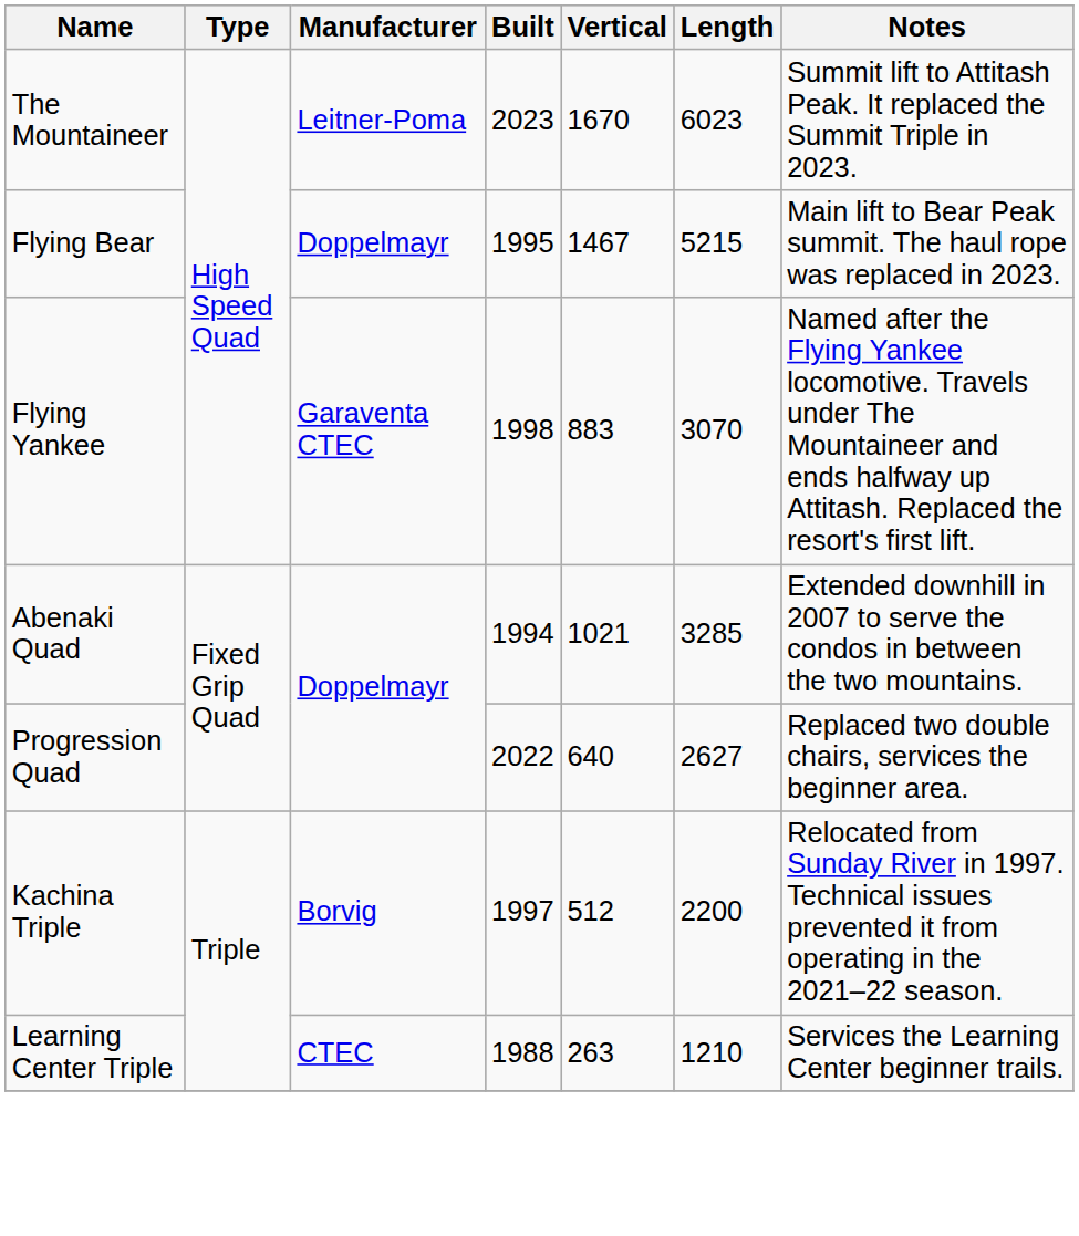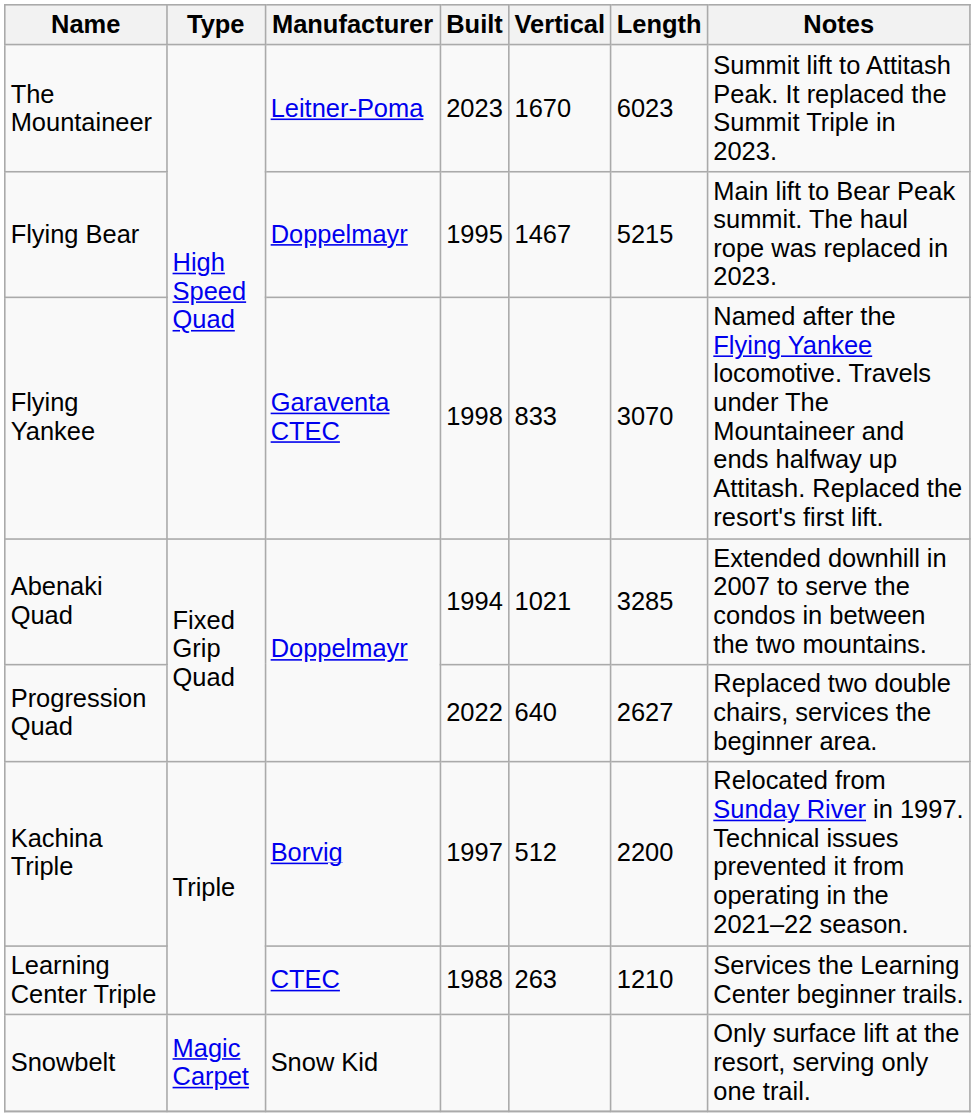 <table class="wikitable">
 <tr>
 <th>Name</th>
 <th>Type</th>
 <th>Manufacturer</th>
 <th>Built</th>
 <th>Vertical<br></th>
 <th>Length<br></th>
 <th>Notes</th>
 </tr>
 <tr>
 <td>The Mountaineer</td>
 <td rowspan="3"><a href='#'>High Speed Quad</a></td>
 <td><a href='#'>Leitner-Poma</a></td>
 <td>2023</td>
 <td>1670</td>
 <td>6023</td>
 <td>Summit lift to Attitash Peak. It replaced the Summit Triple in 2023.</td>
 </tr>
 <tr>
 <td>Flying Bear</td>
 <td><a href='#'>Doppelmayr</a></td>
 <td>1995</td>
 <td>1467</td>
 <td>5215</td>
 <td>Main lift to Bear Peak summit. The haul rope was replaced in 2023.</td>
 </tr>
 <tr>
 <td>Flying Yankee</td>
 <td><a href='#'>Garaventa CTEC</a></td>
 <td>1998</td>
-<td>883</td>
+<td>833</td>
 <td>3070</td>
 <td>Named after the <a href='#'>Flying Yankee</a> locomotive. Travels under The Mountaineer and ends halfway up Attitash. Replaced the resort's first lift.</td>
 </tr>
 <tr>
 <td>Abenaki Quad</td>
 <td rowspan="2">Fixed Grip Quad</td>
 <td rowspan="2"><a href='#'>Doppelmayr</a></td>
 <td>1994</td>
 <td>1021</td>
 <td>3285</td>
 <td>Extended downhill in 2007 to serve the condos in between the two mountains.</td>
 </tr>
 <tr>
 <td>Progression Quad</td>
 <td>2022</td>
 <td>640</td>
 <td>2627</td>
 <td>Replaced two double chairs, services the beginner area.</td>
 </tr>
 <tr>
 <td>Kachina Triple</td>
 <td rowspan="2">Triple</td>
 <td><a href='#'>Borvig</a></td>
 <td>1997</td>
 <td>512</td>
 <td>2200</td>
 <td>Relocated from <a href='#'>Sunday River</a> in 1997. Technical issues prevented it from operating in the 2021–22 season.</td>
 </tr>
 <tr>
 <td>Learning Center Triple</td>
 <td><a href='#'>CTEC</a></td>
 <td>1988</td>
 <td>263</td>
 <td>1210</td>
 <td>Services the Learning Center beginner trails.</td>
 </tr>
 <tr>
+<td>Snowbelt</td>
+<td><a href='#'>Magic Carpet</a></td>
+<td>Snow Kid</td>
+<td></td>
+<td></td>
+<td></td>
+<td>Only surface lift at the resort, serving only one trail.</td>
+</tr>
+<tr>
 </tr>
 </table>
